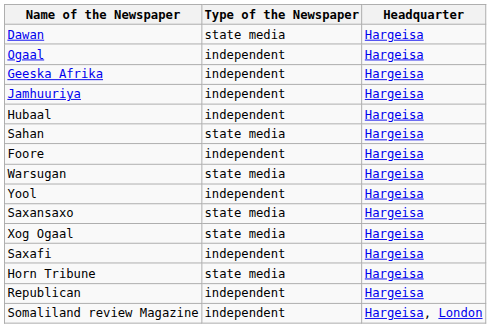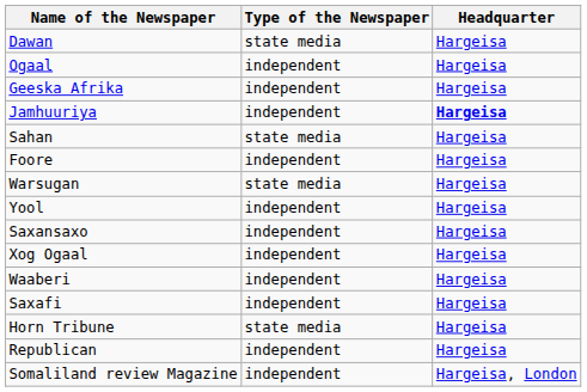 <table class="wikitable">
 <tr>
 <th>Name of the Newspaper</th>
 <th>Type of the Newspaper</th>
 <th>Headquarter</th>
 </tr>
 <tr>
 <td><a href='#'>Dawan</a></td>
 <td>state media</td>
 <td><a href='#'>Hargeisa</a></td>
 </tr>
 <tr>
 <td><a href='#'>Ogaal</a></td>
 <td>independent</td>
 <td><a href='#'>Hargeisa</a></td>
 </tr>
 <tr>
 <td><a href='#'>Geeska Afrika</a></td>
 <td>independent</td>
 <td><a href='#'>Hargeisa</a></td>
 </tr>
 <tr>
 <td><a href='#'>Jamhuuriya</a></td>
 <td>independent</td>
-<td><a href='#'>Hargeisa</a></td>
-</tr>
-<tr>
-<td>Hubaal</td>
-<td>independent</td>
-<td><a href='#'>Hargeisa</a></td>
+<td><strong><a href='#'>Hargeisa</a></strong></td>
 </tr>
 <tr>
 <td>Sahan</td>
 <td>state media</td>
 <td><a href='#'>Hargeisa</a></td>
 </tr>
 <tr>
 <td>Foore</td>
 <td>independent</td>
 <td><a href='#'>Hargeisa</a></td>
 </tr>
 <tr>
 <td>Warsugan</td>
 <td>state media</td>
 <td><a href='#'>Hargeisa</a></td>
 </tr>
 <tr>
 <td>Yool</td>
 <td>independent</td>
 <td><a href='#'>Hargeisa</a></td>
 </tr>
 <tr>
 <td>Saxansaxo</td>
-<td>state media</td>
+<td>independent</td>
 <td><a href='#'>Hargeisa</a></td>
 </tr>
 <tr>
 <td>Xog Ogaal</td>
-<td>state media</td>
+<td>independent</td>
+<td><a href='#'>Hargeisa</a></td>
+</tr>
+<tr>
+<td>Waaberi</td>
+<td>independent</td>
 <td><a href='#'>Hargeisa</a></td>
 </tr>
 <tr>
 <td>Saxafi</td>
 <td>independent</td>
 <td><a href='#'>Hargeisa</a></td>
 </tr>
 <tr>
 <td>Horn Tribune</td>
 <td>state media</td>
 <td><a href='#'>Hargeisa</a></td>
 </tr>
 <tr>
 <td>Republican</td>
 <td>independent</td>
 <td><a href='#'>Hargeisa</a></td>
 </tr>
 <tr>
 <td>Somaliland review Magazine</td>
 <td>independent</td>
 <td><a href='#'>Hargeisa</a>, <a href='#'>London</a></td>
 </tr>
 </table>
